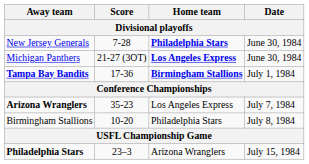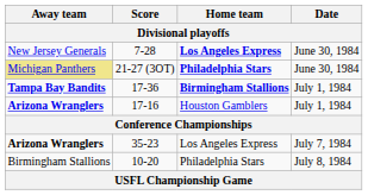 <table class="wikitable" style="font-size: 100%">
 <tr>
 <th>Away team</th>
 <th>Score</th>
 <th>Home team</th>
 <th>Date</th>
 </tr>
 <tr>
 <th colspan=4>Divisional playoffs</th>
 </tr>
 <tr>
 <td><a href='#'>New Jersey Generals</a></td>
 <td align=center>7-28</td>
-<td><strong><a href='#'>Philadelphia Stars</a></strong></td>
+<td><strong><a href='#'>Los Angeles Express</a></strong></td>
 <td>June 30, 1984</td>
 </tr>
 <tr>
-<td><a href='#'>Michigan Panthers</a></td>
+<td style="background: khaki;"><a href='#'>Michigan Panthers</a></td>
 <td align=center>21-27 (3OT)</td>
-<td><strong><a href='#'>Los Angeles Express</a></strong></td>
+<td><strong><a href='#'>Philadelphia Stars</a></strong></td>
 <td>June 30, 1984</td>
 </tr>
 <tr>
 <td><strong><a href='#'>Tampa Bay Bandits</a></strong></td>
 <td align=center>17-36</td>
 <td><strong><a href='#'>Birmingham Stallions</a></strong></td>
+<td>July 1, 1984</td>
+</tr>
+<tr>
+<td><strong><a href='#'>Arizona Wranglers</a></strong></td>
+<td align=center>17-16</td>
+<td><a href='#'>Houston Gamblers</a></td>
 <td>July 1, 1984</td>
 </tr>
 <tr>
 <th colspan=4>Conference Championships</th>
 </tr>
 <tr>
 <td><strong>Arizona Wranglers</strong></td>
 <td align=center>35-23</td>
 <td>Los Angeles Express</td>
 <td>July 7, 1984</td>
 </tr>
 <tr>
 <td>Birmingham Stallions</td>
 <td align=center>10-20</td>
 <td>Philadelphia Stars</td>
 <td>July 8, 1984</td>
 </tr>
 <tr>
 <th colspan=4>USFL Championship Game<br></th>
 </tr>
-<tr>
-<td><strong>Philadelphia Stars</strong></td>
-<td align=center>23–3</td>
-<td>Arizona Wranglers</td>
-<td>July 15, 1984</td>
-</tr>
 </table>
